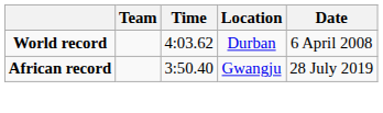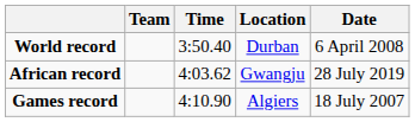 <table class=wikitable style=text-align:center>
 <tr>
 <th></th>
 <th>Team</th>
 <th>Time</th>
 <th>Location</th>
 <th>Date</th>
 </tr>
 <tr>
 <td><strong>World record</strong></td>
 <td align=left></td>
-<td align=left>4:03.62</td>
+<td align=left>3:50.40</td>
 <td><a href='#'>Durban</a></td>
 <td>6 April 2008</td>
 </tr>
 <tr>
 <td><strong>African record</strong></td>
 <td align=left></td>
-<td align=left>3:50.40</td>
+<td align=left>4:03.62</td>
 <td><a href='#'>Gwangju</a></td>
 <td>28 July 2019</td>
 </tr>
+<tr>
+<td><strong>Games record</strong></td>
+<td align=left></td>
+<td align=left>4:10.90</td>
+<td><a href='#'>Algiers</a></td>
+<td>18 July 2007</td>
+</tr>
 </table>
